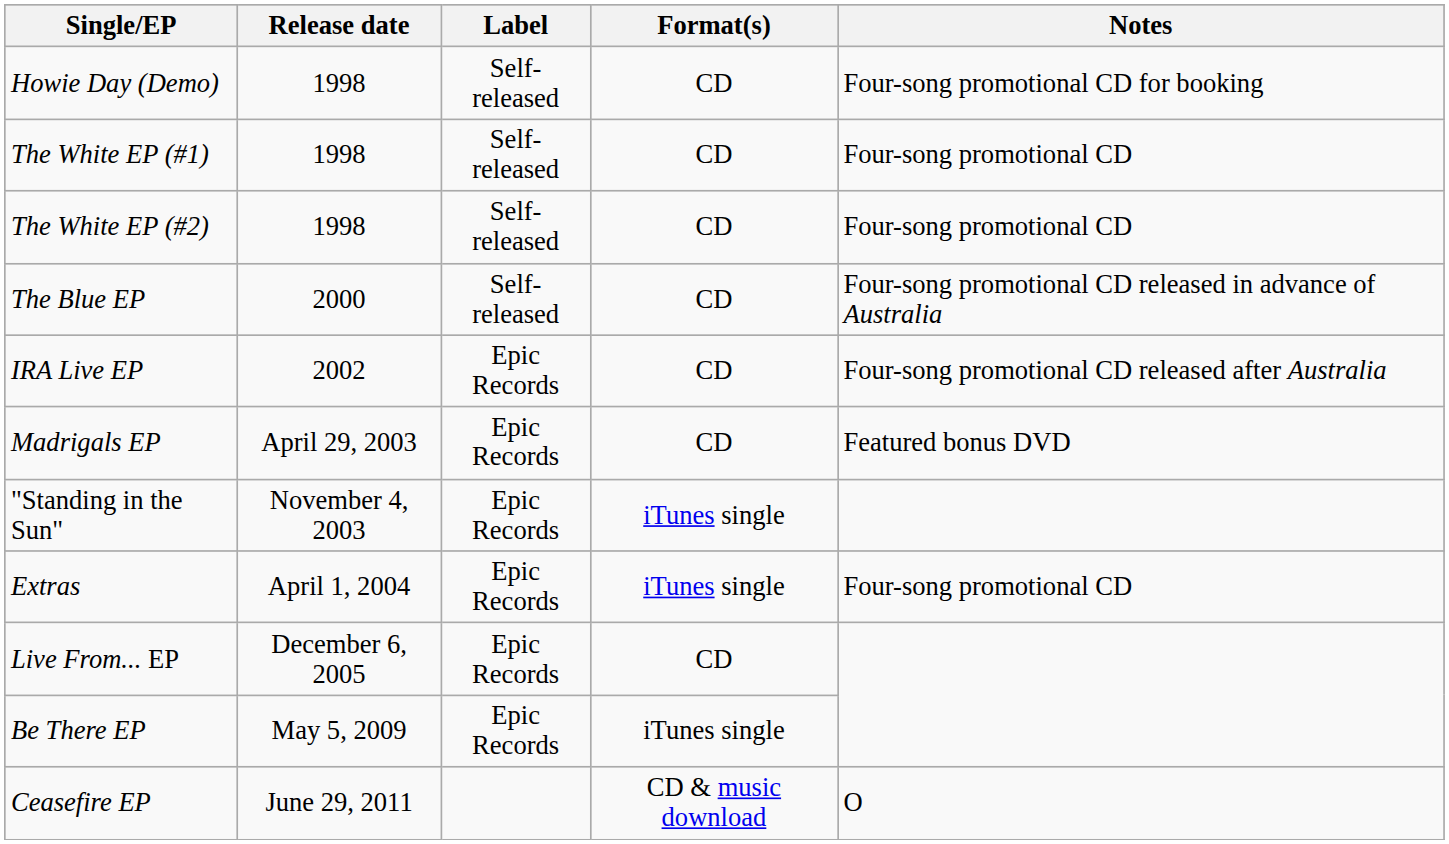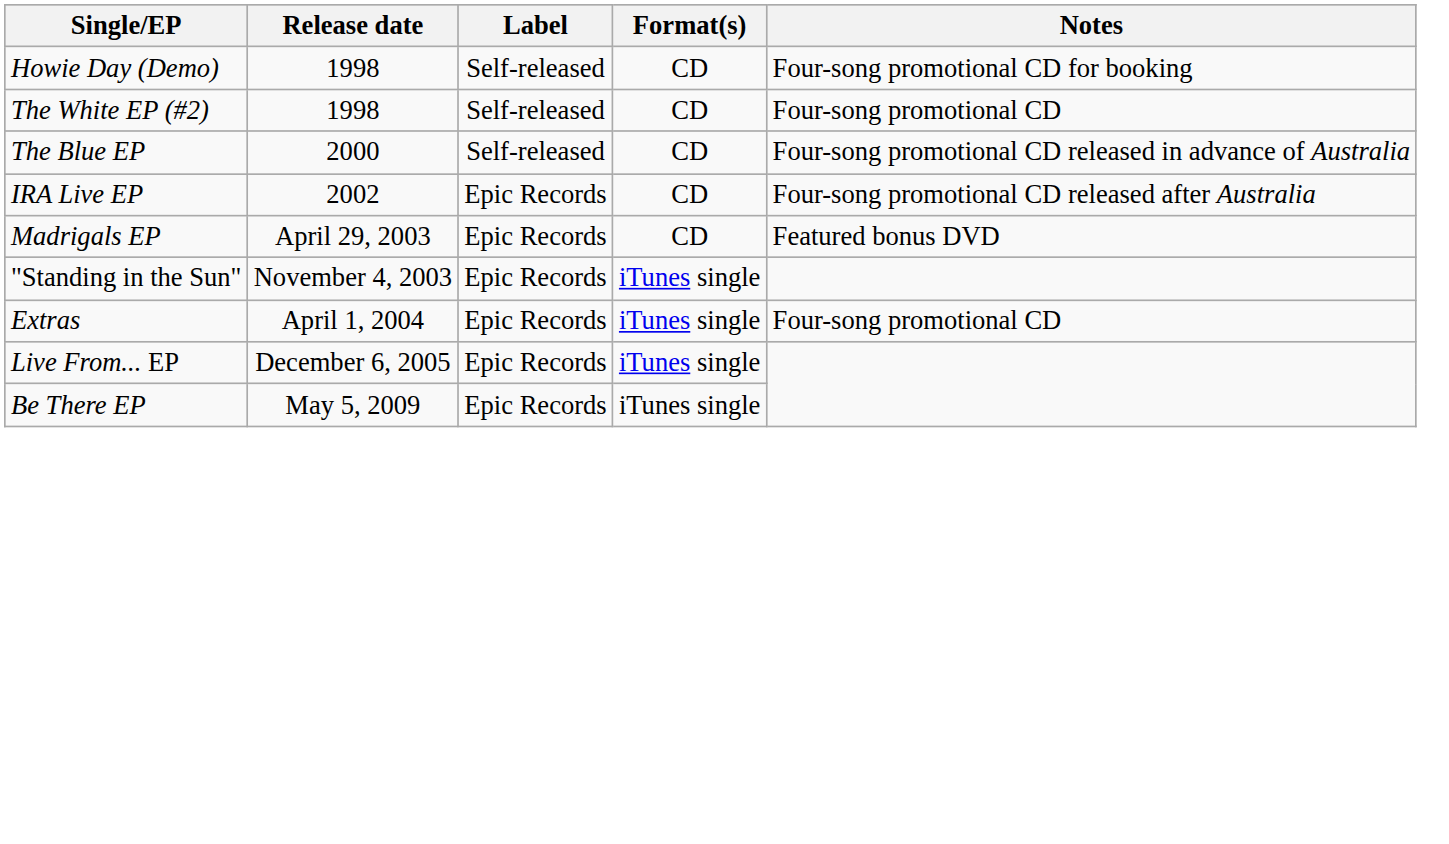 <table class="wikitable">
 <tr>
 <th>Single/EP</th>
 <th>Release date</th>
 <th>Label</th>
 <th>Format(s)</th>
 <th>Notes</th>
 </tr>
 <tr>
 <td><em>Howie Day (Demo)</em></td>
 <td style="text-align:center;">1998</td>
 <td style="text-align:center;">Self-released</td>
 <td style="text-align:center;">CD</td>
 <td>Four-song promotional CD for booking</td>
-</tr>
-<tr>
-<td><em>The White EP (#1)</em></td>
-<td style="text-align:center;">1998</td>
-<td style="text-align:center;">Self-released</td>
-<td style="text-align:center;">CD</td>
-<td>Four-song promotional CD</td>
 </tr>
 <tr>
 <td><em>The White EP (#2)</em></td>
 <td style="text-align:center;">1998</td>
 <td style="text-align:center;">Self-released</td>
 <td style="text-align:center;">CD</td>
 <td>Four-song promotional CD</td>
 </tr>
 <tr>
 <td><em>The Blue EP</em></td>
 <td style="text-align:center;">2000</td>
 <td style="text-align:center;">Self-released</td>
 <td style="text-align:center;">CD</td>
 <td>Four-song promotional CD released in advance of <em>Australia</em></td>
 </tr>
 <tr>
 <td><em>IRA Live EP</em></td>
 <td style="text-align:center;">2002</td>
 <td style="text-align:center;">Epic Records</td>
 <td style="text-align:center;">CD</td>
 <td>Four-song promotional CD released after <em>Australia</em></td>
 </tr>
 <tr>
 <td><em>Madrigals EP</em></td>
 <td style="text-align:center;">April 29, 2003</td>
 <td style="text-align:center;">Epic Records</td>
 <td style="text-align:center;">CD</td>
 <td>Featured bonus DVD</td>
 </tr>
 <tr>
 <td>"Standing in the Sun"</td>
 <td style="text-align:center;">November 4, 2003</td>
 <td style="text-align:center;">Epic Records</td>
 <td style="text-align:center;"><a href='#'>iTunes</a> single</td>
 </tr>
 <tr>
 <td><em>Extras</em></td>
 <td style="text-align:center;">April 1, 2004</td>
 <td style="text-align:center;">Epic Records</td>
 <td style="text-align:center;"><a href='#'>iTunes</a> single</td>
 <td>Four-song promotional CD</td>
 </tr>
 <tr>
 <td><em>Live From...</em> EP</td>
 <td style="text-align:center;">December 6, 2005</td>
 <td style="text-align:center;">Epic Records</td>
-<td style="text-align:center;">CD</td>
+<td style="text-align:center;"><a href='#'>iTunes</a> single</td>
 </tr>
 <tr>
 <td><em>Be There EP</em></td>
 <td style="text-align:center;">May 5, 2009</td>
 <td style="text-align:center;">Epic Records</td>
 <td style="text-align:center;">iTunes single</td>
 </tr>
-<tr>
-<td><em>Ceasefire EP</em></td>
-<td style="text-align:center;">June 29, 2011</td>
-<td style="text-align:center;"></td>
-<td style="text-align:center;">CD & <a href='#'>music download</a></td>
-<td>O</td>
-</tr>
 </table>
